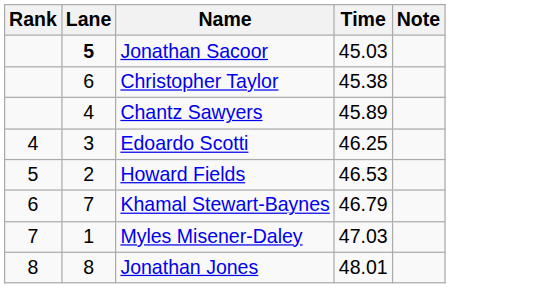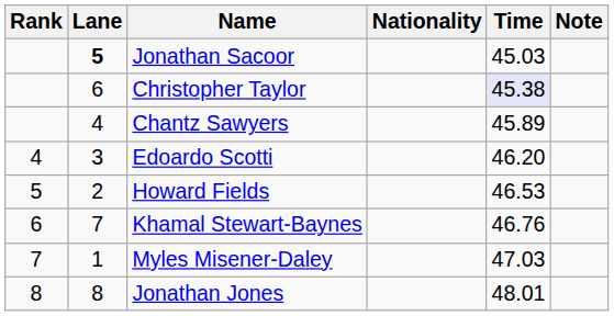 <table class="wikitable sortable" style="text-align:center">
 <tr>
 <th>Rank</th>
 <th>Lane</th>
 <th>Name</th>
+<th>Nationality</th>
 <th>Time</th>
 <th>Note</th>
 </tr>
 <tr>
 <td></td>
 <td><strong>5</strong></td>
 <td align=left><a href='#'>Jonathan Sacoor</a></td>
+<td align=left></td>
 <td>45.03</td>
 <td></td>
 </tr>
 <tr>
 <td></td>
 <td>6</td>
 <td align=left><a href='#'>Christopher Taylor</a></td>
-<td>45.38</td>
+<td align=left></td>
+<td style="background: lavender;">45.38</td>
 <td></td>
 </tr>
 <tr>
 <td></td>
 <td>4</td>
 <td align=left><a href='#'>Chantz Sawyers</a></td>
+<td align=left></td>
 <td>45.89</td>
 <td></td>
 </tr>
 <tr>
 <td>4</td>
 <td>3</td>
 <td align=left><a href='#'>Edoardo Scotti</a></td>
-<td>46.25</td>
+<td align=left></td>
+<td>46.20</td>
 <td></td>
 </tr>
 <tr>
 <td>5</td>
 <td>2</td>
 <td align=left><a href='#'>Howard Fields</a></td>
+<td align=left></td>
 <td>46.53</td>
 <td></td>
 </tr>
 <tr>
 <td>6</td>
 <td>7</td>
 <td align=left><a href='#'>Khamal Stewart-Baynes</a></td>
-<td>46.79</td>
+<td align=left></td>
+<td>46.76</td>
 <td></td>
 </tr>
 <tr>
 <td>7</td>
 <td>1</td>
 <td align=left><a href='#'>Myles Misener-Daley</a></td>
+<td align=left></td>
 <td>47.03</td>
 <td></td>
 </tr>
 <tr>
 <td>8</td>
 <td>8</td>
 <td align=left><a href='#'>Jonathan Jones</a></td>
+<td align=left></td>
 <td>48.01</td>
 <td></td>
 </tr>
 </table>
